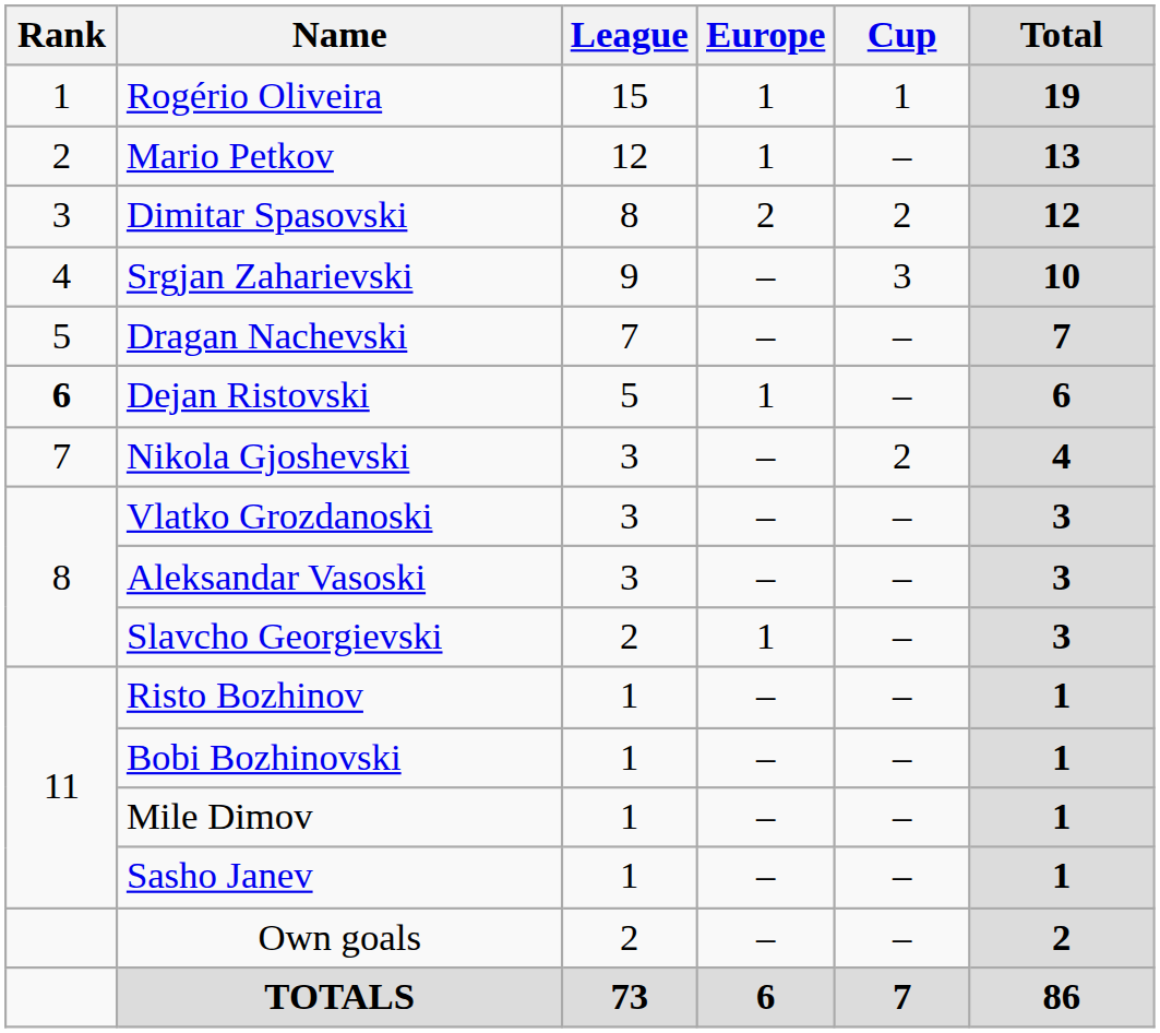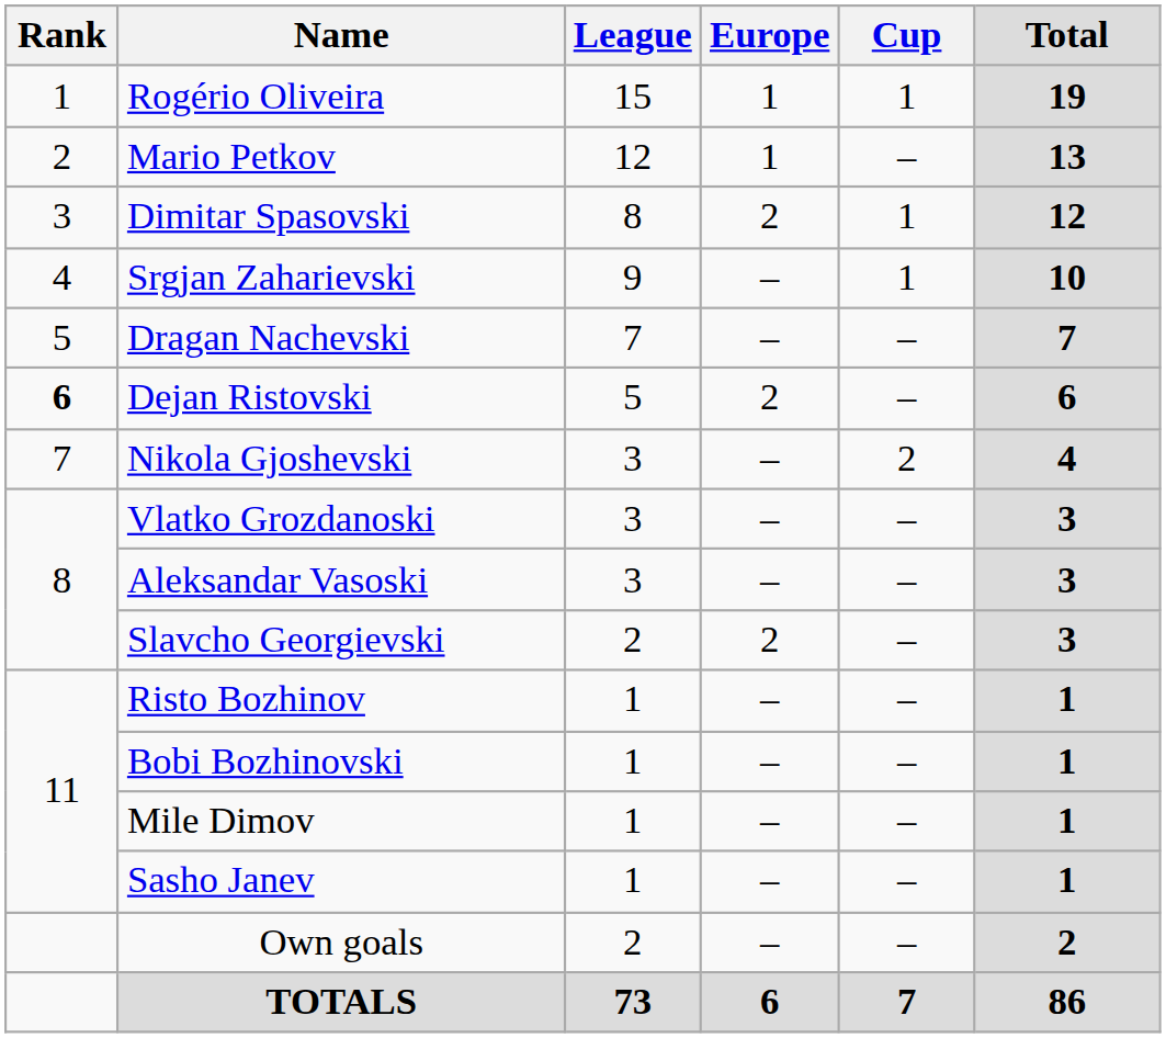 <table class="wikitable" style="text-align: center;">
 <tr>
 <th width=40>Rank</th>
 <th width=180>Name</th>
 <th width=50><a href='#'>League</a></th>
 <th width=50><a href='#'>Europe</a></th>
 <th width=50><a href='#'>Cup</a></th>
 <th width=70 style="background: #DCDCDC">Total</th>
 </tr>
 <tr>
 <td rowspan=1>1</td>
 <td style="text-align:left;">  <a href='#'>Rogério Oliveira</a></td>
 <td>15</td>
 <td>1</td>
 <td>1</td>
 <th style="background: #DCDCDC"><strong>19</strong></th>
 </tr>
 <tr>
 <td rowspan=1>2</td>
 <td style="text-align:left;"> <a href='#'>Mario Petkov</a></td>
 <td>12</td>
 <td>1</td>
 <td>–</td>
 <th style="background: #DCDCDC"><strong>13</strong></th>
 </tr>
 <tr>
 <td rowspan=1>3</td>
 <td style="text-align:left;"> <a href='#'>Dimitar Spasovski</a></td>
 <td>8</td>
 <td>2</td>
-<td>2</td>
+<td>1</td>
 <th style="background: #DCDCDC"><strong>12</strong></th>
 </tr>
 <tr>
 <td rowspan=1>4</td>
 <td style="text-align:left;"> <a href='#'>Srgjan Zaharievski</a></td>
 <td>9</td>
 <td>–</td>
-<td>3</td>
+<td>1</td>
 <th style="background: #DCDCDC"><strong>10</strong></th>
 </tr>
 <tr>
 <td rowspan=1>5</td>
 <td style="text-align:left;"> <a href='#'>Dragan Nachevski</a></td>
 <td>7</td>
 <td>–</td>
 <td>–</td>
 <th style="background: #DCDCDC"><strong>7</strong></th>
 </tr>
 <tr>
 <td rowspan=1><strong>6</strong></td>
 <td style="text-align:left;"> <a href='#'>Dejan Ristovski</a></td>
 <td>5</td>
-<td>1</td>
+<td>2</td>
 <td>–</td>
 <th style="background: #DCDCDC"><strong>6</strong></th>
 </tr>
 <tr>
 <td rowspan=1>7</td>
 <td style="text-align:left;"> <a href='#'>Nikola Gjoshevski</a></td>
 <td>3</td>
 <td>–</td>
 <td>2</td>
 <th style="background: #DCDCDC"><strong>4</strong></th>
 </tr>
 <tr>
 <td rowspan=3>8</td>
 <td style="text-align:left;"> <a href='#'>Vlatko Grozdanoski</a></td>
 <td>3</td>
 <td>–</td>
 <td>–</td>
 <th style="background: #DCDCDC"><strong>3</strong></th>
 </tr>
 <tr>
 <td style="text-align:left;"> <a href='#'>Aleksandar Vasoski</a></td>
 <td>3</td>
 <td>–</td>
 <td>–</td>
 <th style="background: #DCDCDC"><strong>3</strong></th>
 </tr>
 <tr>
 <td style="text-align:left;"> <a href='#'>Slavcho Georgievski</a></td>
 <td>2</td>
-<td>1</td>
+<td>2</td>
 <td>–</td>
 <th style="background: #DCDCDC"><strong>3</strong></th>
 </tr>
 <tr>
 <td rowspan=4>11</td>
 <td style="text-align:left;"> <a href='#'>Risto Bozhinov</a></td>
 <td>1</td>
 <td>–</td>
 <td>–</td>
 <th style="background: #DCDCDC"><strong>1</strong></th>
 </tr>
 <tr>
 <td style="text-align:left;"> <a href='#'>Bobi Bozhinovski</a></td>
 <td>1</td>
 <td>–</td>
 <td>–</td>
 <th style="background: #DCDCDC"><strong>1</strong></th>
 </tr>
 <tr>
 <td style="text-align:left;"> Mile Dimov</td>
 <td>1</td>
 <td>–</td>
 <td>–</td>
 <th style="background: #DCDCDC"><strong>1</strong></th>
 </tr>
 <tr>
 <td style="text-align:left;"> <a href='#'>Sasho Janev</a></td>
 <td>1</td>
 <td>–</td>
 <td>–</td>
 <th style="background: #DCDCDC"><strong>1</strong></th>
 </tr>
 <tr>
 <td></td>
 <td style="text-align:center;">Own goals</td>
 <td>2</td>
 <td>–</td>
 <td>–</td>
 <th style="background: #DCDCDC"><strong>2</strong></th>
 </tr>
 <tr>
 <td></td>
 <th style="background: #DCDCDC"><strong>TOTALS</strong></th>
 <th style="background: #DCDCDC"><strong>73</strong></th>
 <th style="background: #DCDCDC"><strong>6</strong></th>
 <th style="background: #DCDCDC"><strong>7</strong></th>
 <th style="background: #DCDCDC"><strong>86</strong></th>
 </tr>
 </table>
